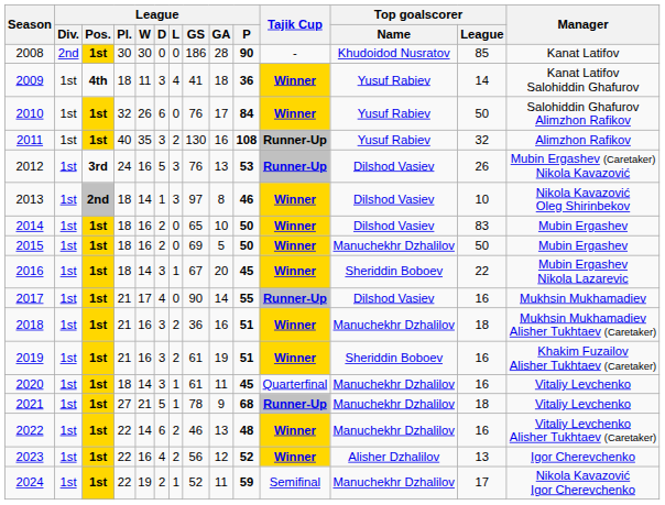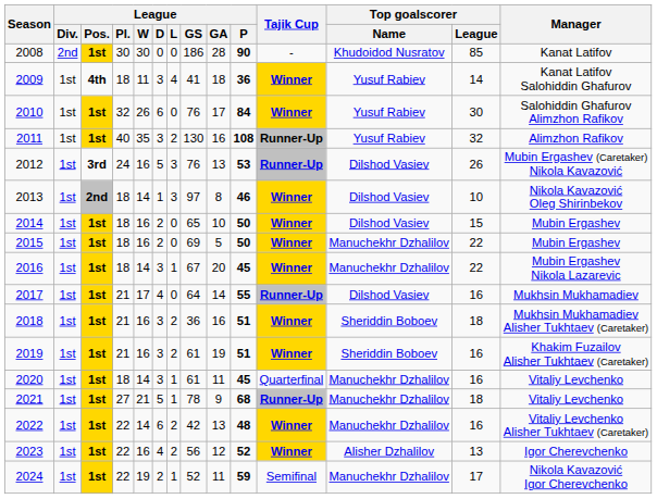 <table class="wikitable mw-collapsible mw-collapsed" align=center cellspacing="0" cellpadding="3" style="border:1px solid #AAAAAA;font-size:90%">
 <tr style="background:#efefef;">
 <th rowspan="2">Season</th>
 <th colspan="9">League</th>
 <th rowspan="2"><a href='#'>Tajik Cup</a></th>
 <th colspan="2">Top goalscorer</th>
 <th rowspan="2">Manager</th>
 </tr>
 <tr>
 <th>Div.</th>
 <th>Pos.</th>
 <th>Pl.</th>
 <th>W</th>
 <th>D</th>
 <th>L</th>
 <th>GS</th>
 <th>GA</th>
 <th>P</th>
 <th>Name</th>
 <th>League</th>
 </tr>
 <tr>
 <td align=center>2008</td>
 <td align=center><a href='#'>2nd</a></td>
 <td style="text-align:center; background:gold;"><strong>1st</strong></td>
 <td align=center>30</td>
 <td align=center>30</td>
 <td align=center>0</td>
 <td align=center>0</td>
 <td align=center>186</td>
 <td align=center>28</td>
 <td align=center><strong>90</strong></td>
 <td align=center>-</td>
 <td align=center><a href='#'>Khudoidod Nusratov</a></td>
 <td align=center>85</td>
 <td align=center> Kanat Latifov</td>
 </tr>
 <tr>
 <td align=center><a href='#'>2009</a></td>
 <td align=center>1st</td>
 <td align=center><strong>4th</strong></td>
 <td align=center>18</td>
 <td align=center>11</td>
 <td align=center>3</td>
 <td align=center>4</td>
 <td align=center>41</td>
 <td align=center>18</td>
 <td align=center><strong>36</strong></td>
 <td style="text-align:center; background:gold;"><strong><a href='#'>Winner</a></strong></td>
 <td align=center><a href='#'>Yusuf Rabiev</a></td>
 <td align=center>14</td>
 <td align=center> Kanat Latifov <br>  Salohiddin Ghafurov</td>
 </tr>
 <tr>
 <td align=center><a href='#'>2010</a></td>
 <td align=center>1st</td>
 <td style="text-align:center; background:gold;"><strong>1st</strong></td>
 <td align=center>32</td>
 <td align=center>26</td>
 <td align=center>6</td>
 <td align=center>0</td>
 <td align=center>76</td>
 <td align=center>17</td>
 <td align=center><strong>84</strong></td>
 <td style="text-align:center; background:gold;"><strong><a href='#'>Winner</a></strong></td>
 <td align=center><a href='#'>Yusuf Rabiev</a></td>
-<td align=center>50</td>
+<td align=center>30</td>
 <td align=center> Salohiddin Ghafurov <br>  <a href='#'>Alimzhon Rafikov</a></td>
 </tr>
 <tr>
 <td align=center><a href='#'>2011</a></td>
 <td align=center>1st</td>
 <td style="text-align:center; background:gold;"><strong>1st</strong></td>
 <td align=center>40</td>
 <td align=center>35</td>
 <td align=center>3</td>
 <td align=center>2</td>
 <td align=center>130</td>
 <td align=center>16</td>
 <td align=center><strong>108</strong></td>
 <td style="text-align:center; background:silver;"><strong>Runner-Up</strong></td>
 <td align=center><a href='#'>Yusuf Rabiev</a></td>
 <td align=center>32</td>
 <td align=center> <a href='#'>Alimzhon Rafikov</a></td>
 </tr>
 <tr>
 <td align=center>2012</td>
 <td align=center><a href='#'>1st</a></td>
 <td align=center><strong>3rd</strong></td>
 <td align=center>24</td>
 <td align=center>16</td>
 <td align=center>5</td>
 <td align=center>3</td>
 <td align=center>76</td>
 <td align=center>13</td>
 <td align=center><strong>53</strong></td>
 <td style="text-align:center; background:silver;"><strong><a href='#'>Runner-Up</a></strong></td>
 <td align=center><a href='#'>Dilshod Vasiev</a></td>
 <td align=center>26</td>
 <td align=center> <a href='#'>Mubin Ergashev</a> <small>(Caretaker)</small> <br>  <a href='#'>Nikola Kavazović</a></td>
 </tr>
 <tr>
 <td align=center>2013</td>
 <td align=center><a href='#'>1st</a></td>
 <td style="text-align:center; background:silver;"><strong>2nd</strong></td>
 <td align=center>18</td>
 <td align=center>14</td>
 <td align=center>1</td>
 <td align=center>3</td>
 <td align=center>97</td>
 <td align=center>8</td>
 <td align=center><strong>46</strong></td>
 <td style="text-align:center; background:gold;"><strong><a href='#'>Winner</a></strong></td>
 <td align=center><a href='#'>Dilshod Vasiev</a></td>
 <td align=center>10</td>
 <td align=center> <a href='#'>Nikola Kavazović</a> <br>  <a href='#'>Oleg Shirinbekov</a></td>
 </tr>
 <tr>
 <td align=center><a href='#'>2014</a></td>
 <td align=center><a href='#'>1st</a></td>
 <td style="text-align:center; background:gold;"><strong>1st</strong></td>
 <td align=center>18</td>
 <td align=center>16</td>
 <td align=center>2</td>
 <td align=center>0</td>
 <td align=center>65</td>
 <td align=center>10</td>
 <td align=center><strong>50</strong></td>
 <td style="text-align:center; background:gold;"><strong><a href='#'>Winner</a></strong></td>
 <td align=center><a href='#'>Dilshod Vasiev</a></td>
-<td align=center>83</td>
+<td align=center>15</td>
 <td align=center> <a href='#'>Mubin Ergashev</a></td>
 </tr>
 <tr>
 <td align=center><a href='#'>2015</a></td>
 <td align=center><a href='#'>1st</a></td>
 <td style="text-align:center; background:gold;"><strong>1st</strong></td>
 <td align=center>18</td>
 <td align=center>16</td>
 <td align=center>2</td>
 <td align=center>0</td>
 <td align=center>69</td>
 <td align=center>5</td>
 <td align=center><strong>50</strong></td>
 <td style="text-align:center; background:gold;"><strong><a href='#'>Winner</a></strong></td>
 <td align=center><a href='#'>Manuchekhr Dzhalilov</a></td>
-<td align=center>50</td>
+<td align=center>22</td>
 <td align=center> <a href='#'>Mubin Ergashev</a></td>
 </tr>
 <tr>
 <td align=center><a href='#'>2016</a></td>
 <td align=center><a href='#'>1st</a></td>
 <td style="text-align:center; background:gold;"><strong>1st</strong></td>
 <td align=center>18</td>
 <td align=center>14</td>
 <td align=center>3</td>
 <td align=center>1</td>
 <td align=center>67</td>
 <td align=center>20</td>
 <td align=center><strong>45</strong></td>
 <td style="text-align:center; background:gold;"><strong><a href='#'>Winner</a></strong></td>
-<td align=center><a href='#'>Sheriddin Boboev</a></td>
+<td align=center><a href='#'>Manuchekhr Dzhalilov</a></td>
 <td align=center>22</td>
 <td align=center> <a href='#'>Mubin Ergashev</a> <br>  <a href='#'>Nikola Lazarevic</a></td>
 </tr>
 <tr>
 <td align=center><a href='#'>2017</a></td>
 <td align=center><a href='#'>1st</a></td>
 <td style="text-align:center; background:gold;"><strong>1st</strong></td>
 <td align=center>21</td>
 <td align=center>17</td>
 <td align=center>4</td>
 <td align=center>0</td>
-<td align=center>90</td>
+<td align=center>64</td>
 <td align=center>14</td>
 <td align=center><strong>55</strong></td>
 <td style="text-align:center; background:silver;"><strong><a href='#'>Runner-Up</a></strong></td>
 <td align=center><a href='#'>Dilshod Vasiev</a></td>
 <td align=center>16</td>
 <td align=center> <a href='#'>Mukhsin Mukhamadiev</a></td>
 </tr>
 <tr>
 <td align=center><a href='#'>2018</a></td>
 <td align=center><a href='#'>1st</a></td>
 <td style="text-align:center; background:gold;"><strong>1st</strong></td>
 <td align=center>21</td>
 <td align=center>16</td>
 <td align=center>3</td>
 <td align=center>2</td>
 <td align=center>36</td>
 <td align=center>16</td>
 <td align=center><strong>51</strong></td>
 <td style="text-align:center; background:gold;"><strong><a href='#'>Winner</a></strong></td>
-<td align=center><a href='#'>Manuchekhr Dzhalilov</a></td>
+<td align=center><a href='#'>Sheriddin Boboev</a></td>
 <td align=center>18</td>
 <td align=center> <a href='#'>Mukhsin Mukhamadiev</a> <br>  <a href='#'>Alisher Tukhtaev</a> <small>(Caretaker)</small></td>
 </tr>
 <tr>
 <td align=center><a href='#'>2019</a></td>
 <td align=center><a href='#'>1st</a></td>
 <td style="text-align:center; background:gold;"><strong>1st</strong></td>
 <td align=center>21</td>
 <td align=center>16</td>
 <td align=center>3</td>
 <td align=center>2</td>
 <td align=center>61</td>
 <td align=center>19</td>
 <td align=center><strong>51</strong></td>
 <td style="text-align:center; background:gold;"><strong><a href='#'>Winner</a></strong></td>
 <td align=center><a href='#'>Sheriddin Boboev</a></td>
 <td align=center>16</td>
 <td align=center> <a href='#'>Khakim Fuzailov</a> <br>  <a href='#'>Alisher Tukhtaev</a> <small>(Caretaker)</small></td>
 </tr>
 <tr>
 <td align=center><a href='#'>2020</a></td>
 <td align=center><a href='#'>1st</a></td>
 <td style="text-align:center; background:gold;"><strong>1st</strong></td>
 <td align=center>18</td>
 <td align=center>14</td>
 <td align=center>3</td>
 <td align=center>1</td>
 <td align=center>61</td>
 <td align=center>11</td>
 <td align=center><strong>45</strong></td>
 <td style="text-align:center;"><a href='#'>Quarterfinal</a></td>
 <td align=center><a href='#'>Manuchekhr Dzhalilov</a></td>
 <td align=center>16</td>
 <td align=center> <a href='#'>Vitaliy Levchenko</a></td>
 </tr>
 <tr>
 <td align=center><a href='#'>2021</a></td>
 <td align=center><a href='#'>1st</a></td>
 <td style="text-align:center; background:gold;"><strong>1st</strong></td>
 <td align=center>27</td>
 <td align=center>21</td>
 <td align=center>5</td>
 <td align=center>1</td>
 <td align=center>78</td>
 <td align=center>9</td>
 <td align=center><strong>68</strong></td>
 <td style="text-align:center; background:silver;"><strong><a href='#'>Runner-Up</a></strong></td>
 <td align=center><a href='#'>Manuchekhr Dzhalilov</a></td>
 <td align=center>18</td>
 <td align=center> <a href='#'>Vitaliy Levchenko</a></td>
 </tr>
 <tr>
 <td align=center><a href='#'>2022</a></td>
 <td align=center><a href='#'>1st</a></td>
 <td style="text-align:center; background:gold;"><strong>1st</strong></td>
 <td align=center>22</td>
 <td align=center>14</td>
 <td align=center>6</td>
 <td align=center>2</td>
-<td align=center>46</td>
+<td align=center>42</td>
 <td align=center>13</td>
 <td align=center><strong>48</strong></td>
 <td style="text-align:center; background:gold;"><strong><a href='#'>Winner</a></strong></td>
 <td align=center><a href='#'>Manuchekhr Dzhalilov</a></td>
 <td align=center>16</td>
 <td align=center> <a href='#'>Vitaliy Levchenko</a> <br>  <a href='#'>Alisher Tukhtaev</a> <small>(Caretaker)</small></td>
 </tr>
 <tr>
 <td align=center><a href='#'>2023</a></td>
 <td align=center><a href='#'>1st</a></td>
 <td style="text-align:center; background:gold;"><strong>1st</strong></td>
 <td align=center>22</td>
 <td align=center>16</td>
 <td align=center>4</td>
 <td align=center>2</td>
 <td align=center>56</td>
 <td align=center>12</td>
 <td align=center><strong>52</strong></td>
 <td style="text-align:center; background:gold;"><strong><a href='#'>Winner</a></strong></td>
 <td align=center><a href='#'>Alisher Dzhalilov</a></td>
 <td align=center>13</td>
 <td align=center> <a href='#'>Igor Cherevchenko</a></td>
 </tr>
 <tr>
 <td align=center><a href='#'>2024</a></td>
 <td align=center><a href='#'>1st</a></td>
 <td style="text-align:center; background:gold;"><strong>1st</strong></td>
 <td align=center>22</td>
 <td align=center>19</td>
 <td align=center>2</td>
 <td align=center>1</td>
 <td align=center>52</td>
 <td align=center>11</td>
 <td align=center><strong>59</strong></td>
 <td style="text-align:center;"><a href='#'>Semifinal</a></td>
 <td align=center><a href='#'>Manuchekhr Dzhalilov</a></td>
 <td align=center>17</td>
 <td align=center> <a href='#'>Nikola Kavazović</a> <br>  <a href='#'>Igor Cherevchenko</a></td>
 </tr>
 </table>
